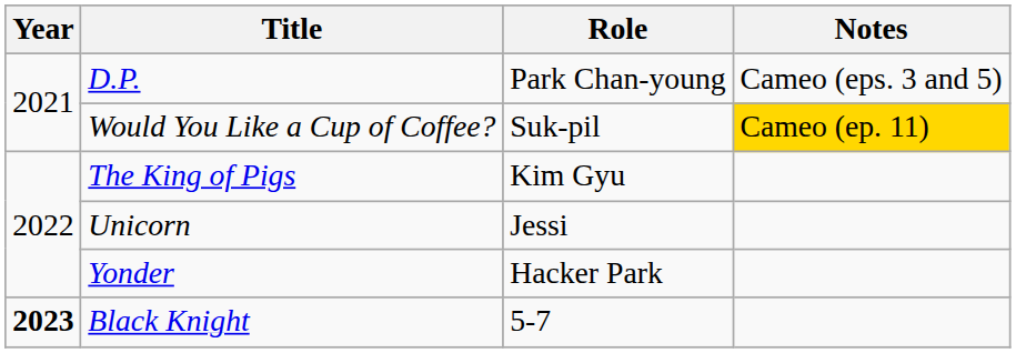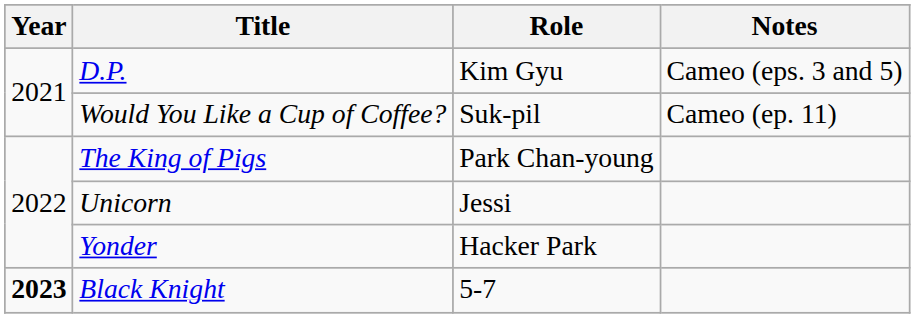 <table class="wikitable sortable plainrowheaders">
 <tr>
 <th>Year</th>
 <th>Title</th>
 <th>Role</th>
 <th>Notes</th>
 </tr>
 <tr>
 <td rowspan="2">2021</td>
 <td><em><a href='#'>D.P.</a></em></td>
-<td>Park Chan-young</td>
+<td>Kim Gyu</td>
 <td>Cameo (eps. 3 and 5)</td>
 </tr>
 <tr>
 <td><em>Would You Like a Cup of Coffee?</em></td>
 <td>Suk-pil</td>
-<td style="background: gold;">Cameo (ep. 11)</td>
+<td>Cameo (ep. 11)</td>
 </tr>
 <tr>
 <td rowspan="3">2022</td>
 <td><em><a href='#'>The King of Pigs</a></em></td>
-<td>Kim Gyu</td>
+<td>Park Chan-young</td>
 <td></td>
 </tr>
 <tr>
 <td><em>Unicorn</em></td>
 <td>Jessi</td>
 <td></td>
 </tr>
 <tr>
 <td><em><a href='#'>Yonder</a></em></td>
 <td>Hacker Park</td>
 <td></td>
 </tr>
 <tr>
 <td><strong>2023</strong></td>
 <td><em><a href='#'>Black Knight</a></em></td>
 <td>5-7</td>
 <td></td>
 </tr>
 </table>
